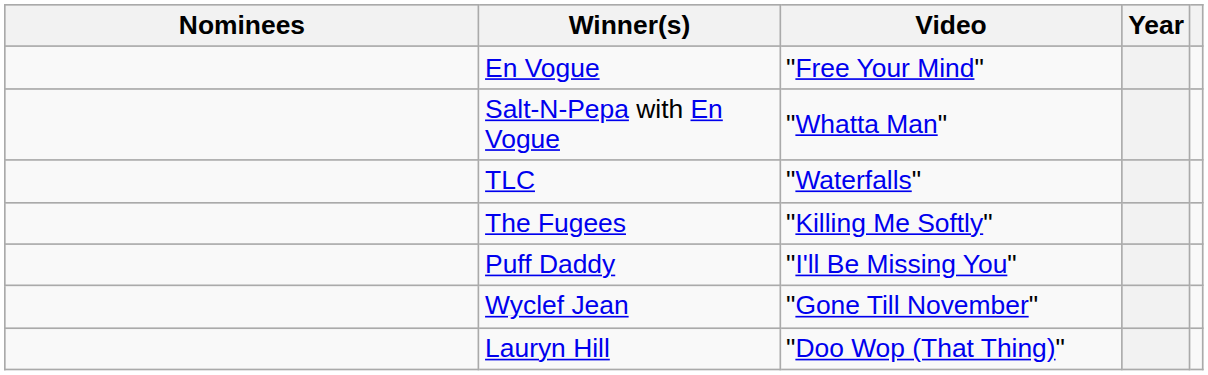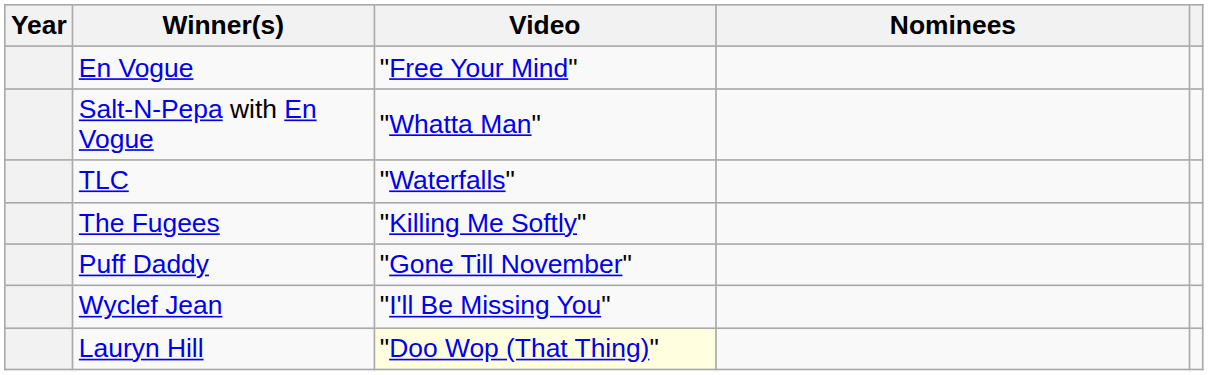 <table class="wikitable sortable">
 <tr>
-<th scope="col" style="width:280px;">Nominees</th>
+<th scope="col">Year</th>
 <th scope="col" style="width:175px;">Winner(s)</th>
 <th scope="col" style="width:200px;">Video</th>
-<th scope="col">Year</th>
+<th scope="col" style="width:280px;">Nominees</th>
 <th scope="col" class="unsortable"></th>
 </tr>
 <tr>
-<td></td>
+<th scope="row"></th>
 <td><a href='#'>En Vogue</a></td>
 <td>"<a href='#'>Free Your Mind</a>"</td>
-<th scope="row"></th>
+<td></td>
 <td align="center"></td>
 </tr>
 <tr>
-<td></td>
+<th scope="row"></th>
 <td><a href='#'>Salt-N-Pepa</a> with <a href='#'>En Vogue</a></td>
 <td>"<a href='#'>Whatta Man</a>"</td>
-<th scope="row"></th>
+<td></td>
 <td align="center"></td>
 </tr>
 <tr>
-<td></td>
+<th scope="row"></th>
 <td><a href='#'>TLC</a></td>
 <td>"<a href='#'>Waterfalls</a>"</td>
-<th scope="row"></th>
+<td></td>
 <td align="center"></td>
 </tr>
 <tr>
-<td></td>
+<th scope="row"></th>
 <td><a href='#'>The Fugees</a></td>
 <td>"<a href='#'>Killing Me Softly</a>"</td>
-<th scope="row"></th>
+<td></td>
 <td align="center"></td>
 </tr>
 <tr>
+<th scope="row"></th>
+<td><a href='#'>Puff Daddy</a> </td>
+<td>"<a href='#'>Gone Till November</a>"</td>
 <td></td>
-<td><a href='#'>Puff Daddy</a> </td>
-<td>"<a href='#'>I'll Be Missing You</a>"</td>
-<th scope="row"></th>
 <td align="center"></td>
 </tr>
 <tr>
+<th scope="row"></th>
+<td><a href='#'>Wyclef Jean</a> </td>
+<td>"<a href='#'>I'll Be Missing You</a>"</td>
 <td></td>
-<td><a href='#'>Wyclef Jean</a> </td>
-<td>"<a href='#'>Gone Till November</a>"</td>
-<th scope="row"></th>
 <td align="center"></td>
 </tr>
 <tr>
+<th scope="row"></th>
+<td><a href='#'>Lauryn Hill</a></td>
+<td style="background: lightyellow;">"<a href='#'>Doo Wop (That Thing)</a>"</td>
 <td></td>
-<td><a href='#'>Lauryn Hill</a></td>
-<td>"<a href='#'>Doo Wop (That Thing)</a>"</td>
-<th scope="row"></th>
 <td align="center"></td>
 </tr>
 </table>
